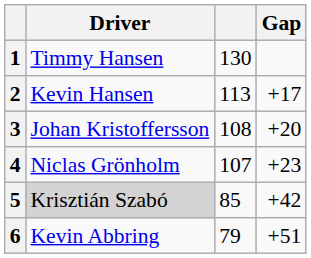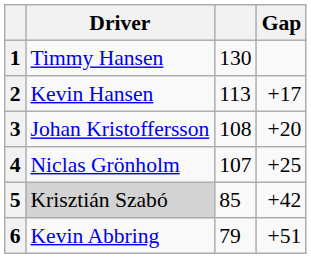 <table class="wikitable" style="font-size: 95%;">
 <tr>
 <th></th>
 <th>Driver</th>
 <th></th>
 <th>Gap</th>
 </tr>
 <tr>
 <th>1</th>
 <td> <a href='#'>Timmy Hansen</a></td>
 <td>130</td>
 <td></td>
 </tr>
 <tr>
 <th>2</th>
 <td> <a href='#'>Kevin Hansen</a></td>
 <td>113</td>
 <td align="right">+17</td>
 </tr>
 <tr>
 <th>3</th>
 <td> <a href='#'>Johan Kristoffersson</a></td>
 <td>108</td>
 <td align="right">+20</td>
 </tr>
 <tr>
 <th>4</th>
 <td> <a href='#'>Niclas Grönholm</a></td>
 <td>107</td>
-<td align="right">+23</td>
+<td align="right">+25</td>
 </tr>
 <tr>
 <th>5</th>
 <td style="background: lightgrey;"> Krisztián Szabó</td>
 <td>85</td>
 <td align="right">+42</td>
 </tr>
 <tr>
 <th>6</th>
 <td> <a href='#'>Kevin Abbring</a></td>
 <td>79</td>
 <td align="right">+51</td>
 </tr>
 </table>
